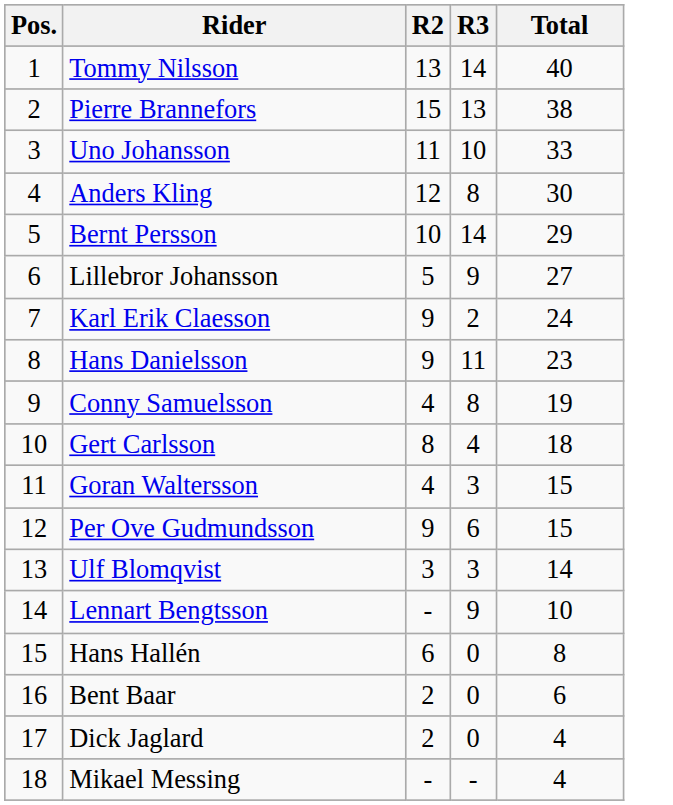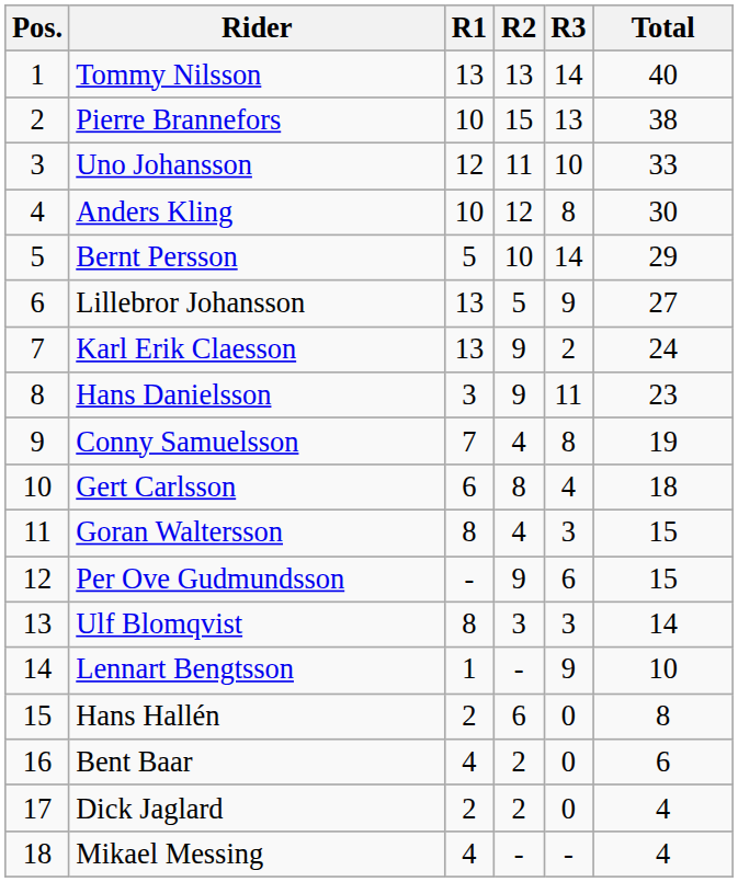 <table class=wikitable>
 <tr>
 <th width=25px>Pos.</th>
 <th width=200px>Rider</th>
+<th width=20px>R1</th>
 <th width=20px>R2</th>
 <th width=20px>R3</th>
 <th width=70px>Total</th>
 </tr>
 <tr align=center >
 <td>1</td>
 <td align=left><a href='#'>Tommy Nilsson</a></td>
 <td>13</td>
+<td>13</td>
 <td>14</td>
 <td>40</td>
 </tr>
 <tr align=center >
 <td>2</td>
 <td align=left><a href='#'>Pierre Brannefors</a></td>
+<td>10</td>
 <td>15</td>
 <td>13</td>
 <td>38</td>
 </tr>
 <tr align=center >
 <td>3</td>
 <td align=left><a href='#'>Uno Johansson</a></td>
+<td>12</td>
 <td>11</td>
 <td>10</td>
 <td>33</td>
 </tr>
 <tr align=center >
 <td>4</td>
 <td align=left><a href='#'>Anders Kling</a></td>
+<td>10</td>
 <td>12</td>
 <td>8</td>
 <td>30</td>
 </tr>
 <tr align=center>
 <td>5</td>
 <td align=left><a href='#'>Bernt Persson</a></td>
+<td>5</td>
 <td>10</td>
 <td>14</td>
 <td>29</td>
 </tr>
 <tr align=center>
 <td>6</td>
 <td align=left>Lillebror Johansson</td>
+<td>13</td>
 <td>5</td>
 <td>9</td>
 <td>27</td>
 </tr>
 <tr align=center>
 <td>7</td>
 <td align=left><a href='#'>Karl Erik Claesson</a></td>
+<td>13</td>
 <td>9</td>
 <td>2</td>
 <td>24</td>
 </tr>
 <tr align=center>
 <td>8</td>
 <td align=left><a href='#'>Hans Danielsson</a></td>
+<td>3</td>
 <td>9</td>
 <td>11</td>
 <td>23</td>
 </tr>
 <tr align=center>
 <td>9</td>
 <td align=left><a href='#'>Conny Samuelsson</a></td>
+<td>7</td>
 <td>4</td>
 <td>8</td>
 <td>19</td>
 </tr>
 <tr align=center>
 <td>10</td>
 <td align=left><a href='#'>Gert Carlsson</a></td>
+<td>6</td>
 <td>8</td>
 <td>4</td>
 <td>18</td>
 </tr>
 <tr align=center>
 <td>11</td>
 <td align=left><a href='#'>Goran Waltersson</a></td>
+<td>8</td>
 <td>4</td>
 <td>3</td>
 <td>15</td>
 </tr>
 <tr align=center>
 <td>12</td>
 <td align=left><a href='#'>Per Ove Gudmundsson</a></td>
+<td>-</td>
 <td>9</td>
 <td>6</td>
 <td>15</td>
 </tr>
 <tr align=center>
 <td>13</td>
 <td align=left><a href='#'>Ulf Blomqvist</a></td>
+<td>8</td>
 <td>3</td>
 <td>3</td>
 <td>14</td>
 </tr>
 <tr align=center>
 <td>14</td>
 <td align=left><a href='#'>Lennart Bengtsson</a></td>
+<td>1</td>
 <td>-</td>
 <td>9</td>
 <td>10</td>
 </tr>
 <tr align=center>
 <td>15</td>
 <td align=left>Hans Hallén</td>
+<td>2</td>
 <td>6</td>
 <td>0</td>
 <td>8</td>
 </tr>
 <tr align=center>
 <td>16</td>
 <td align=left>Bent Baar</td>
+<td>4</td>
 <td>2</td>
 <td>0</td>
 <td>6</td>
 </tr>
 <tr align=center>
 <td>17</td>
 <td align=left>Dick Jaglard</td>
 <td>2</td>
+<td>2</td>
 <td>0</td>
 <td>4</td>
 </tr>
 <tr align=center>
 <td>18</td>
 <td align=left>Mikael Messing</td>
+<td>4</td>
 <td>-</td>
 <td>-</td>
 <td>4</td>
 </tr>
 </table>
